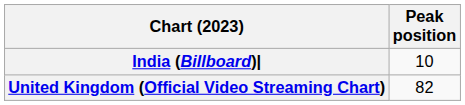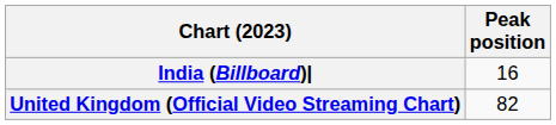 <table class="wikitable sortable plainrowheaders" style="text-align:center">
 <tr>
 <th scope="col">Chart (2023)</th>
 <th scope="col">Peak<br>position</th>
 </tr>
 <tr>
 <th scope="row"><a href='#'>India</a> (<em><a href='#'>Billboard</a></em>)|</th>
-<td>10</td>
+<td>16</td>
 </tr>
 <tr>
 <th scope="row"><a href='#'>United Kingdom</a> (<a href='#'>Official Video Streaming Chart</a>)</th>
 <td>82</td>
 </tr>
 </table>
